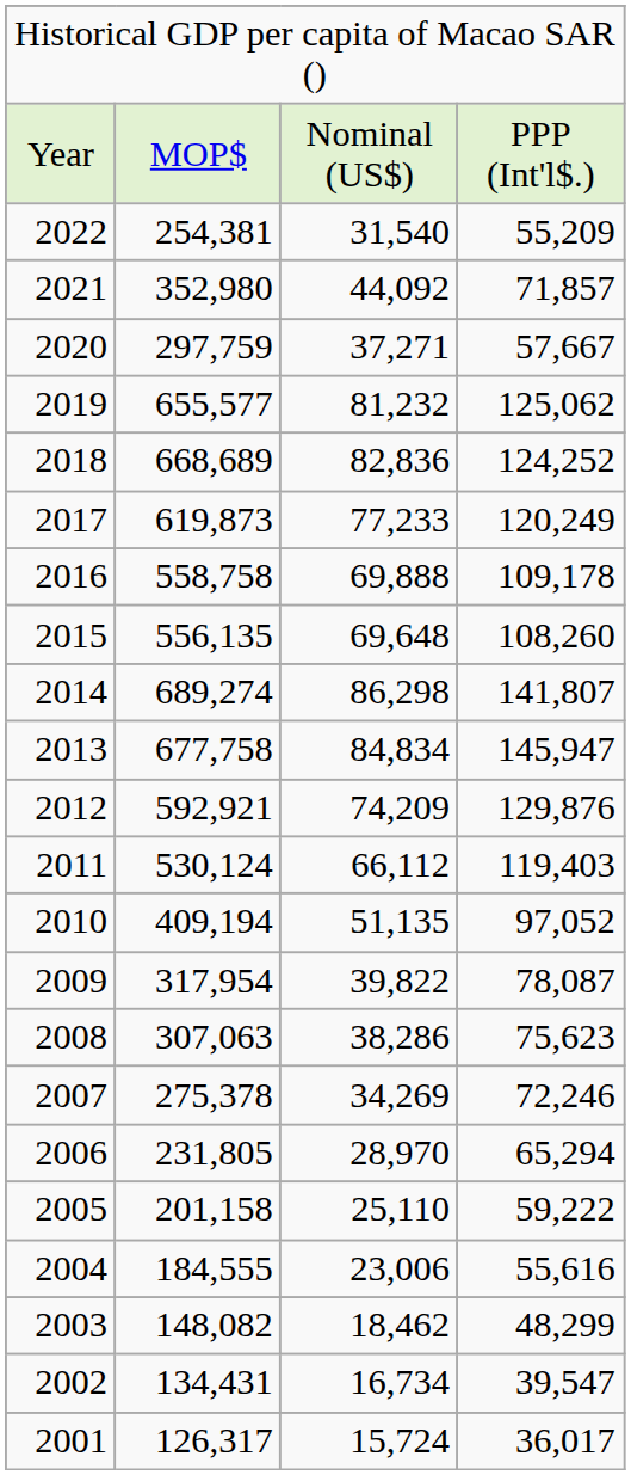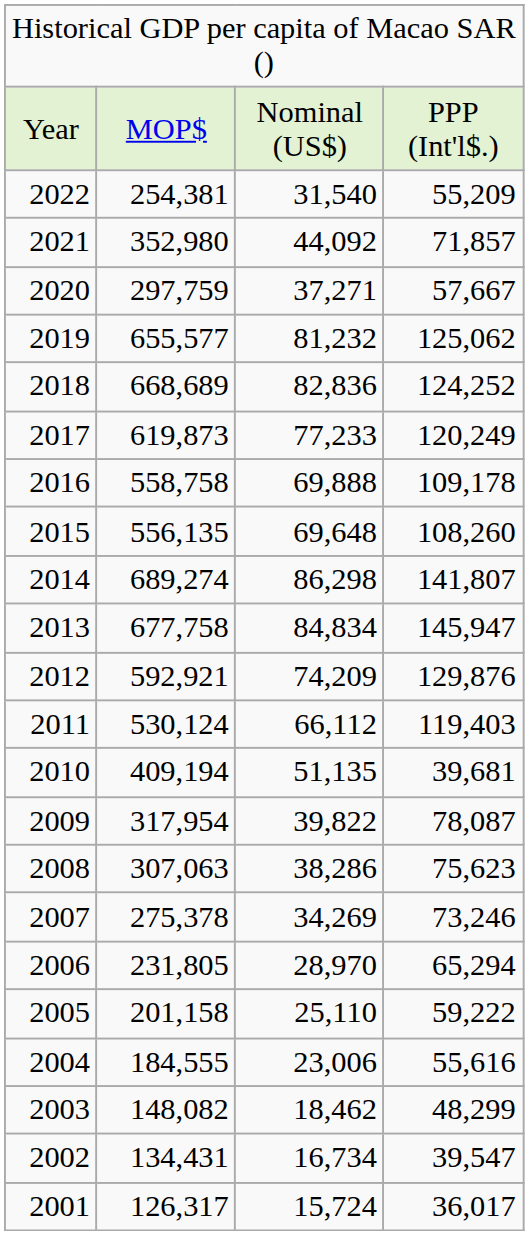 <table class=wikitable>
 <tr align=center>
 <td colspan=4>Historical GDP per capita of Macao SAR <br>()</td>
 </tr>
 <tr align=center bgcolor=#E2F2D2>
 <td>Year</td>
 <td><a href='#'>MOP$</a></td>
 <td>Nominal<br>(US$)</td>
 <td>PPP<br>(Int'l$.)</td>
 </tr>
 <tr align=right>
 <td>2022</td>
 <td>254,381</td>
 <td>31,540</td>
 <td>55,209</td>
 </tr>
 <tr align=right>
 <td>2021</td>
 <td>352,980</td>
 <td>44,092</td>
 <td>71,857</td>
 </tr>
 <tr align=right>
 <td>2020</td>
 <td>297,759</td>
 <td>37,271</td>
 <td>57,667</td>
 </tr>
 <tr align=right>
 <td>2019</td>
 <td>655,577</td>
 <td>81,232</td>
 <td>125,062</td>
 </tr>
 <tr align=right>
 <td>2018</td>
 <td>668,689</td>
 <td>82,836</td>
 <td>124,252</td>
 </tr>
 <tr align=right>
 <td>2017</td>
 <td>619,873</td>
 <td>77,233</td>
 <td>120,249</td>
 </tr>
 <tr align=right>
 <td>2016</td>
 <td>558,758</td>
 <td>69,888</td>
 <td>109,178</td>
 </tr>
 <tr align=right>
 <td>2015</td>
 <td>556,135</td>
 <td>69,648</td>
 <td>108,260</td>
 </tr>
 <tr align=right>
 <td>2014</td>
 <td>689,274</td>
 <td>86,298</td>
 <td>141,807</td>
 </tr>
 <tr align=right>
 <td>2013</td>
 <td>677,758</td>
 <td>84,834</td>
 <td>145,947</td>
 </tr>
 <tr align=right>
 <td>2012</td>
 <td>592,921</td>
 <td>74,209</td>
 <td>129,876</td>
 </tr>
 <tr align=right>
 <td>2011</td>
 <td>530,124</td>
 <td>66,112</td>
 <td>119,403</td>
 </tr>
 <tr align=right>
 <td>2010</td>
 <td>409,194</td>
 <td>51,135</td>
-<td>97,052</td>
+<td>39,681</td>
 </tr>
 <tr align=right>
 <td>2009</td>
 <td>317,954</td>
 <td>39,822</td>
 <td>78,087</td>
 </tr>
 <tr align=right>
 <td>2008</td>
 <td>307,063</td>
 <td>38,286</td>
 <td>75,623</td>
 </tr>
 <tr align=right>
 <td>2007</td>
 <td>275,378</td>
 <td>34,269</td>
-<td>72,246</td>
+<td>73,246</td>
 </tr>
 <tr align=right>
 <td>2006</td>
 <td>231,805</td>
 <td>28,970</td>
 <td>65,294</td>
 </tr>
 <tr align=right>
 <td>2005</td>
 <td>201,158</td>
 <td>25,110</td>
 <td>59,222</td>
 </tr>
 <tr align=right>
 <td>2004</td>
 <td>184,555</td>
 <td>23,006</td>
 <td>55,616</td>
 </tr>
 <tr align=right>
 <td>2003</td>
 <td>148,082</td>
 <td>18,462</td>
 <td>48,299</td>
 </tr>
 <tr align=right>
 <td>2002</td>
 <td>134,431</td>
 <td>16,734</td>
 <td>39,547</td>
 </tr>
 <tr align=right>
 <td>2001</td>
 <td>126,317</td>
 <td>15,724</td>
 <td>36,017</td>
 </tr>
 </table>
